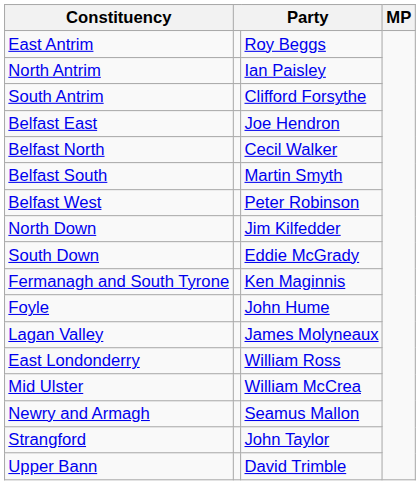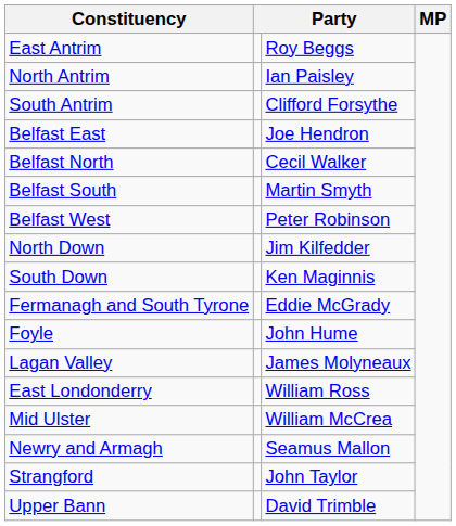 <table class=wikitable>
 <tr>
 <th>Constituency</th>
 <th colspan=2>Party</th>
 <th>MP</th>
 </tr>
 <tr>
 <td><a href='#'>East Antrim</a></td>
 <td></td>
 <td><a href='#'>Roy Beggs</a></td>
 </tr>
 <tr>
 <td><a href='#'>North Antrim</a></td>
 <td></td>
 <td><a href='#'>Ian Paisley</a></td>
 </tr>
 <tr>
 <td><a href='#'>South Antrim</a></td>
 <td></td>
 <td><a href='#'>Clifford Forsythe</a></td>
 </tr>
 <tr>
 <td><a href='#'>Belfast East</a></td>
 <td></td>
 <td><a href='#'>Joe Hendron</a></td>
 </tr>
 <tr>
 <td><a href='#'>Belfast North</a></td>
 <td></td>
 <td><a href='#'>Cecil Walker</a></td>
 </tr>
 <tr>
 <td><a href='#'>Belfast South</a></td>
 <td></td>
 <td><a href='#'>Martin Smyth</a></td>
 </tr>
 <tr>
 <td><a href='#'>Belfast West</a></td>
 <td></td>
 <td><a href='#'>Peter Robinson</a></td>
 </tr>
 <tr>
 <td><a href='#'>North Down</a></td>
 <td></td>
 <td><a href='#'>Jim Kilfedder</a></td>
 </tr>
 <tr>
 <td><a href='#'>South Down</a></td>
 <td></td>
-<td><a href='#'>Eddie McGrady</a></td>
+<td><a href='#'>Ken Maginnis</a></td>
 </tr>
 <tr>
 <td><a href='#'>Fermanagh and South Tyrone</a></td>
 <td></td>
-<td><a href='#'>Ken Maginnis</a></td>
+<td><a href='#'>Eddie McGrady</a></td>
 </tr>
 <tr>
 <td><a href='#'>Foyle</a></td>
 <td></td>
 <td><a href='#'>John Hume</a></td>
 </tr>
 <tr>
 <td><a href='#'>Lagan Valley</a></td>
 <td></td>
 <td><a href='#'>James Molyneaux</a></td>
 </tr>
 <tr>
 <td><a href='#'>East Londonderry</a></td>
 <td></td>
 <td><a href='#'>William Ross</a></td>
 </tr>
 <tr>
 <td><a href='#'>Mid Ulster</a></td>
 <td></td>
 <td><a href='#'>William McCrea</a></td>
 </tr>
 <tr>
 <td><a href='#'>Newry and Armagh</a></td>
 <td></td>
 <td><a href='#'>Seamus Mallon</a></td>
 </tr>
 <tr>
 <td><a href='#'>Strangford</a></td>
 <td></td>
 <td><a href='#'>John Taylor</a></td>
 </tr>
 <tr>
 <td><a href='#'>Upper Bann</a></td>
 <td></td>
 <td><a href='#'>David Trimble</a></td>
 </tr>
 </table>
